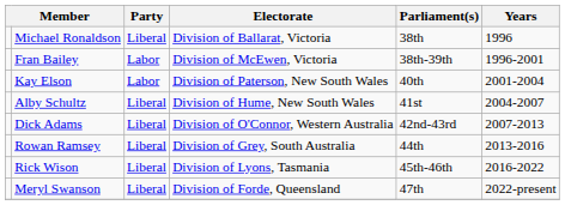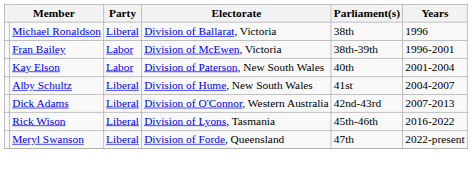 <table class="wikitable">
 <tr>
 <th colspan="2">Member</th>
 <th>Party</th>
 <th>Electorate</th>
 <th>Parliament(s)</th>
 <th>Years</th>
 </tr>
 <tr>
 <td></td>
 <td><a href='#'>Michael Ronaldson</a></td>
 <td><a href='#'>Liberal</a></td>
 <td><a href='#'>Division of Ballarat</a>, Victoria</td>
 <td>38th</td>
 <td>1996</td>
 </tr>
 <tr>
 <td></td>
 <td><a href='#'>Fran Bailey</a></td>
 <td><a href='#'>Labor</a></td>
 <td><a href='#'>Division of McEwen</a>, Victoria</td>
 <td>38th-39th</td>
 <td>1996-2001</td>
 </tr>
 <tr>
 <td></td>
 <td><a href='#'>Kay Elson</a></td>
 <td><a href='#'>Labor</a></td>
 <td><a href='#'>Division of Paterson</a>, New South Wales</td>
 <td>40th</td>
 <td>2001-2004</td>
 </tr>
 <tr>
 <td></td>
 <td><a href='#'>Alby Schultz</a></td>
 <td><a href='#'>Liberal</a></td>
 <td><a href='#'>Division of Hume</a>, New South Wales</td>
 <td>41st</td>
 <td>2004-2007</td>
 </tr>
 <tr>
 <td></td>
 <td><a href='#'>Dick Adams</a></td>
 <td><a href='#'>Liberal</a></td>
 <td><a href='#'>Division of O'Connor</a>, Western Australia</td>
 <td>42nd-43rd</td>
 <td>2007-2013</td>
 </tr>
 <tr>
 <td></td>
-<td><a href='#'>Rowan Ramsey</a></td>
-<td><a href='#'>Liberal</a></td>
-<td><a href='#'>Division of Grey</a>, South Australia</td>
-<td>44th</td>
-<td>2013-2016</td>
-</tr>
-<tr>
-<td></td>
 <td><a href='#'>Rick Wison</a></td>
 <td><a href='#'>Liberal</a></td>
 <td><a href='#'>Division of Lyons</a>, Tasmania</td>
 <td>45th-46th</td>
 <td>2016-2022</td>
 </tr>
 <tr>
 <td></td>
 <td><a href='#'>Meryl Swanson</a></td>
 <td><a href='#'>Liberal</a></td>
 <td><a href='#'>Division of Forde</a>, Queensland</td>
 <td>47th</td>
 <td>2022-present</td>
 </tr>
 <tr>
 </tr>
 </table>
